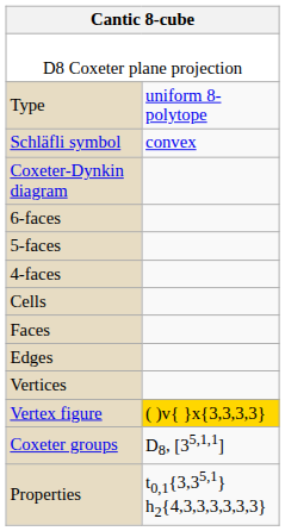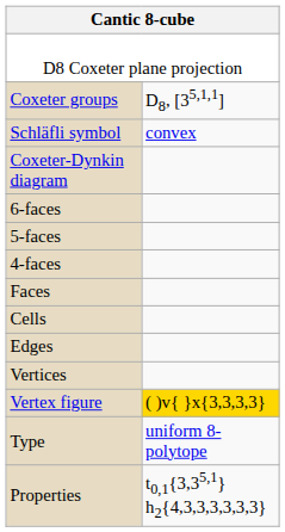 <table class="wikitable" align="right" style="margin-left:10px" width="250">
 <tr>
 <th bgcolor=#e7dcc3 colspan=2>Cantic 8-cube</th>
 </tr>
 <tr>
 <td bgcolor=#ffffff align=center colspan=2><br>D8 Coxeter plane projection</td>
 </tr>
 <tr>
-<td bgcolor=#e7dcc3>Type</td>
-<td><a href='#'>uniform 8-polytope</a></td>
+<td bgcolor=#e7dcc3><a href='#'>Coxeter groups</a></td>
+<td>D<sub>8</sub>, [3<sup>5,1,1</sup>]</td>
 </tr>
 <tr>
 <td bgcolor=#e7dcc3><a href='#'>Schläfli symbol</a></td>
 <td><a href='#'>convex</a></td>
 </tr>
 <tr>
 <td bgcolor=#e7dcc3><a href='#'>Coxeter-Dynkin diagram</a></td>
 <td><br></td>
 </tr>
 <tr>
 <td bgcolor=#e7dcc3>6-faces</td>
 <td></td>
 </tr>
 <tr>
 <td bgcolor=#e7dcc3>5-faces</td>
 <td></td>
 </tr>
 <tr>
 <td bgcolor=#e7dcc3>4-faces</td>
 <td></td>
 </tr>
 <tr>
-<td bgcolor=#e7dcc3>Cells</td>
+<td bgcolor=#e7dcc3>Faces</td>
 <td></td>
 </tr>
 <tr>
-<td bgcolor=#e7dcc3>Faces</td>
+<td bgcolor=#e7dcc3>Cells</td>
 <td></td>
 </tr>
 <tr>
 <td bgcolor=#e7dcc3>Edges</td>
 <td></td>
 </tr>
 <tr>
 <td bgcolor=#e7dcc3>Vertices</td>
 <td></td>
 </tr>
 <tr>
 <td bgcolor=#e7dcc3><a href='#'>Vertex figure</a></td>
 <td style="background: gold;">( )v{ }x{3,3,3,3}</td>
 </tr>
 <tr>
-<td bgcolor=#e7dcc3><a href='#'>Coxeter groups</a></td>
-<td>D<sub>8</sub>, [3<sup>5,1,1</sup>]</td>
+<td bgcolor=#e7dcc3>Type</td>
+<td><a href='#'>uniform 8-polytope</a></td>
 </tr>
 <tr>
 <td bgcolor=#e7dcc3>Properties</td>
 <td>t<sub>0,1</sub>{3,3<sup>5,1</sup>}<br>h<sub>2</sub>{4,3,3,3,3,3,3}</td>
 </tr>
 </table>
